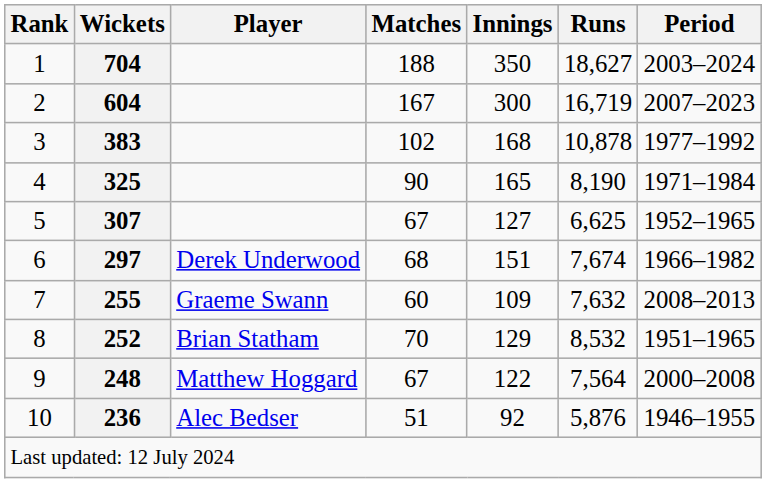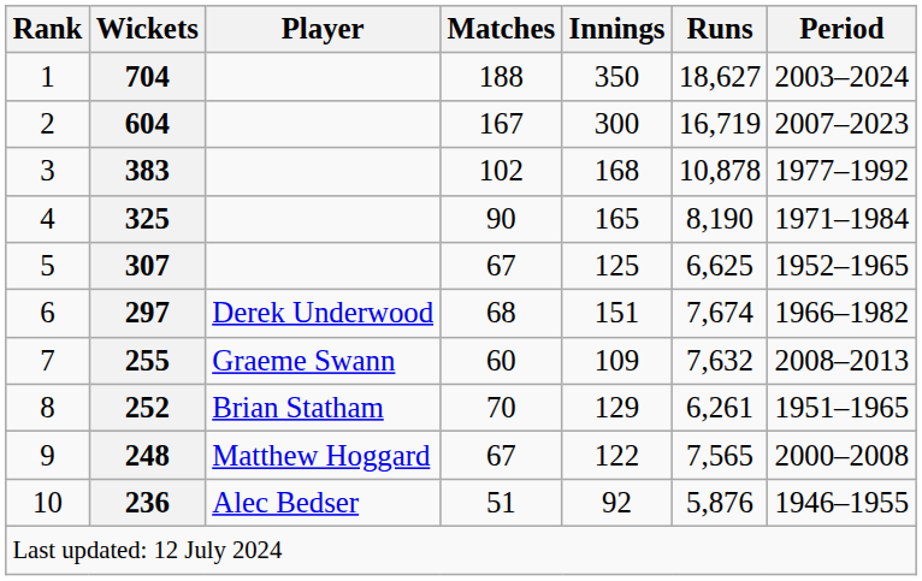 <table class="wikitable plainrowheaders sortable">
 <tr>
 <th scope=col>Rank</th>
 <th scope=col>Wickets</th>
 <th scope=col>Player</th>
 <th scope=col>Matches</th>
 <th scope=col>Innings</th>
 <th scope=col>Runs</th>
 <th scope=col>Period</th>
 </tr>
 <tr>
 <td align=center>1</td>
 <th scope=row style=text-align:center;>704</th>
 <td></td>
 <td align=center>188</td>
 <td align=center>350</td>
 <td align=center>18,627</td>
 <td>2003–2024</td>
 </tr>
 <tr>
 <td align=center>2</td>
 <th scope=row style=text-align:center;>604</th>
 <td></td>
 <td align=center>167</td>
 <td align=center>300</td>
 <td align=center>16,719</td>
 <td>2007–2023</td>
 </tr>
 <tr>
 <td align=center>3</td>
 <th scope=row style=text-align:center;>383</th>
 <td></td>
 <td align=center>102</td>
 <td align=center>168</td>
 <td align=center>10,878</td>
 <td>1977–1992</td>
 </tr>
 <tr>
 <td align=center>4</td>
 <th scope=row style=text-align:center;>325</th>
 <td></td>
 <td align=center>90</td>
 <td align=center>165</td>
 <td align=center>8,190</td>
 <td>1971–1984</td>
 </tr>
 <tr>
 <td align=center>5</td>
 <th scope=row style=text-align:center;>307</th>
 <td></td>
 <td align=center>67</td>
-<td align=center>127</td>
+<td align=center>125</td>
 <td align=center>6,625</td>
 <td>1952–1965</td>
 </tr>
 <tr>
 <td align=center>6</td>
 <th scope=row style=text-align:center;>297</th>
 <td><a href='#'>Derek Underwood</a></td>
 <td align=center>68</td>
 <td align=center>151</td>
 <td align=center>7,674</td>
 <td>1966–1982</td>
 </tr>
 <tr>
 <td align=center>7</td>
 <th scope=row style=text-align:center;>255</th>
 <td><a href='#'>Graeme Swann</a></td>
 <td align=center>60</td>
 <td align=center>109</td>
 <td align=center>7,632</td>
 <td>2008–2013</td>
 </tr>
 <tr>
 <td align=center>8</td>
 <th scope=row style=text-align:center;>252</th>
 <td><a href='#'>Brian Statham</a></td>
 <td align=center>70</td>
 <td align=center>129</td>
-<td align=center>8,532</td>
+<td align=center>6,261</td>
 <td>1951–1965</td>
 </tr>
 <tr>
 <td align=center>9</td>
 <th scope=row style=text-align:center;>248</th>
 <td><a href='#'>Matthew Hoggard</a></td>
 <td align=center>67</td>
 <td align=center>122</td>
-<td align=center>7,564</td>
+<td align=center>7,565</td>
 <td>2000–2008</td>
 </tr>
 <tr>
 <td align=center>10</td>
 <th scope=row style=text-align:center;>236</th>
 <td><a href='#'>Alec Bedser</a></td>
 <td align=center>51</td>
 <td align=center>92</td>
 <td align=center>5,876</td>
 <td>1946–1955</td>
 </tr>
 <tr class="sortbottom">
 <td colspan="7"><small>Last updated: 12 July 2024</small></td>
 </tr>
 </table>
